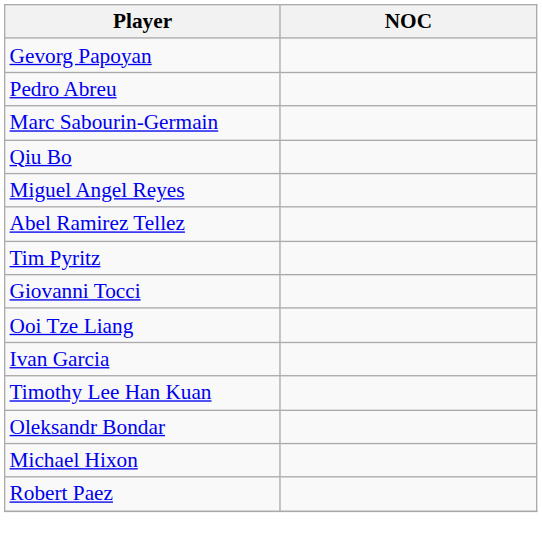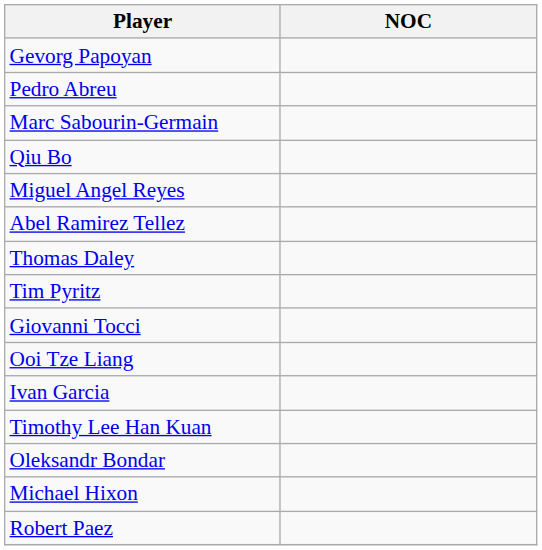 <table class="wikitable">
 <tr>
 <th width=200>Player</th>
 <th width=185>NOC</th>
 </tr>
 <tr>
 <td><a href='#'>Gevorg Papoyan</a></td>
 <td></td>
 </tr>
 <tr>
 <td><a href='#'>Pedro Abreu</a></td>
 <td></td>
 </tr>
 <tr>
 <td><a href='#'>Marc Sabourin-Germain</a></td>
 <td></td>
 </tr>
 <tr>
 <td><a href='#'>Qiu Bo</a></td>
 <td></td>
 </tr>
 <tr>
 <td><a href='#'>Miguel Angel Reyes</a></td>
 <td></td>
 </tr>
 <tr>
 <td><a href='#'>Abel Ramirez Tellez</a></td>
+<td></td>
+</tr>
+<tr>
+<td><a href='#'>Thomas Daley</a></td>
 <td></td>
 </tr>
 <tr>
 <td><a href='#'>Tim Pyritz</a></td>
 <td></td>
 </tr>
 <tr>
 <td><a href='#'>Giovanni Tocci</a></td>
 <td></td>
 </tr>
 <tr>
 <td><a href='#'>Ooi Tze Liang</a></td>
 <td></td>
 </tr>
 <tr>
 <td><a href='#'>Ivan Garcia</a></td>
 <td></td>
 </tr>
 <tr>
 <td><a href='#'>Timothy Lee Han Kuan</a></td>
 <td></td>
 </tr>
 <tr>
 <td><a href='#'>Oleksandr Bondar</a></td>
 <td></td>
 </tr>
 <tr>
 <td><a href='#'>Michael Hixon</a></td>
 <td></td>
 </tr>
 <tr>
 <td><a href='#'>Robert Paez</a></td>
 <td></td>
 </tr>
 <tr>
 </tr>
 </table>
